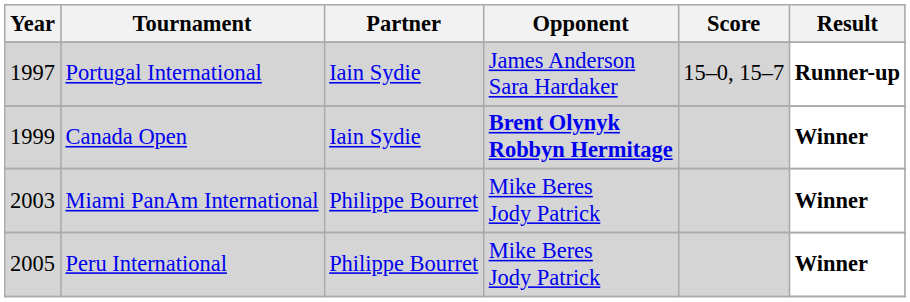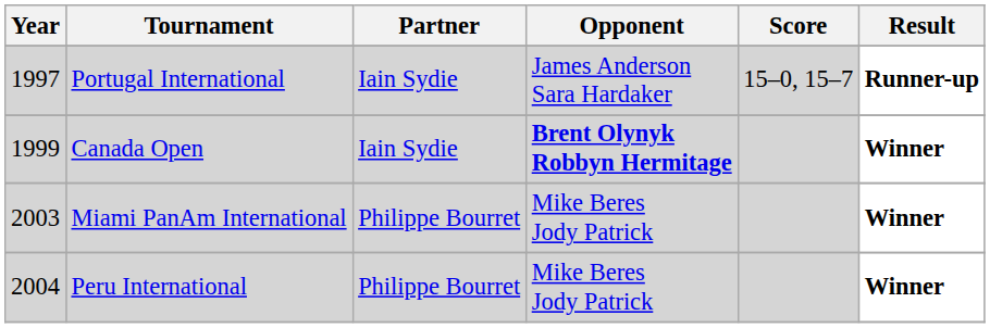 <table class="sortable wikitable" style="font-size: 90%;">
 <tr>
 <th>Year</th>
 <th>Tournament</th>
 <th>Partner</th>
 <th>Opponent</th>
 <th>Score</th>
 <th>Result</th>
 </tr>
 <tr>
 </tr>
 <tr style="background:#D5D5D5">
 <td align="center">1997</td>
 <td align="left"><a href='#'>Portugal International</a></td>
 <td align="left"> <a href='#'>Iain Sydie</a></td>
 <td align="left"> <a href='#'>James Anderson</a><br> <a href='#'>Sara Hardaker</a></td>
 <td align="left">15–0, 15–7</td>
 <td style="text-align:left; background:white"> <strong>Runner-up</strong></td>
 </tr>
 <tr>
 </tr>
 <tr style="background:#D5D5D5">
 <td align="center">1999</td>
 <td align="left"><a href='#'>Canada Open</a></td>
 <td align="left"> <a href='#'>Iain Sydie</a></td>
 <td align="left"><strong> <a href='#'>Brent Olynyk</a><br> <a href='#'>Robbyn Hermitage</a></strong></td>
 <td align="left"></td>
 <td style="text-align:left; background:white"> <strong>Winner</strong></td>
 </tr>
 <tr>
 </tr>
 <tr style="background:#D5D5D5">
 <td align="center">2003</td>
 <td align="left"><a href='#'>Miami PanAm International</a></td>
 <td align="left"> <a href='#'>Philippe Bourret</a></td>
 <td align="left"> <a href='#'>Mike Beres</a><br> <a href='#'>Jody Patrick</a></td>
 <td align="left"></td>
 <td style="text-align:left; background:white"> <strong>Winner</strong></td>
 </tr>
 <tr>
 </tr>
 <tr style="background:#D5D5D5">
-<td align="center">2005</td>
+<td align="center">2004</td>
 <td align="left"><a href='#'>Peru International</a></td>
 <td align="left"> <a href='#'>Philippe Bourret</a></td>
 <td align="left"> <a href='#'>Mike Beres</a><br> <a href='#'>Jody Patrick</a></td>
 <td align="left"></td>
 <td style="text-align:left; background:white"> <strong>Winner</strong></td>
 </tr>
 <tr>
 </tr>
 </table>
